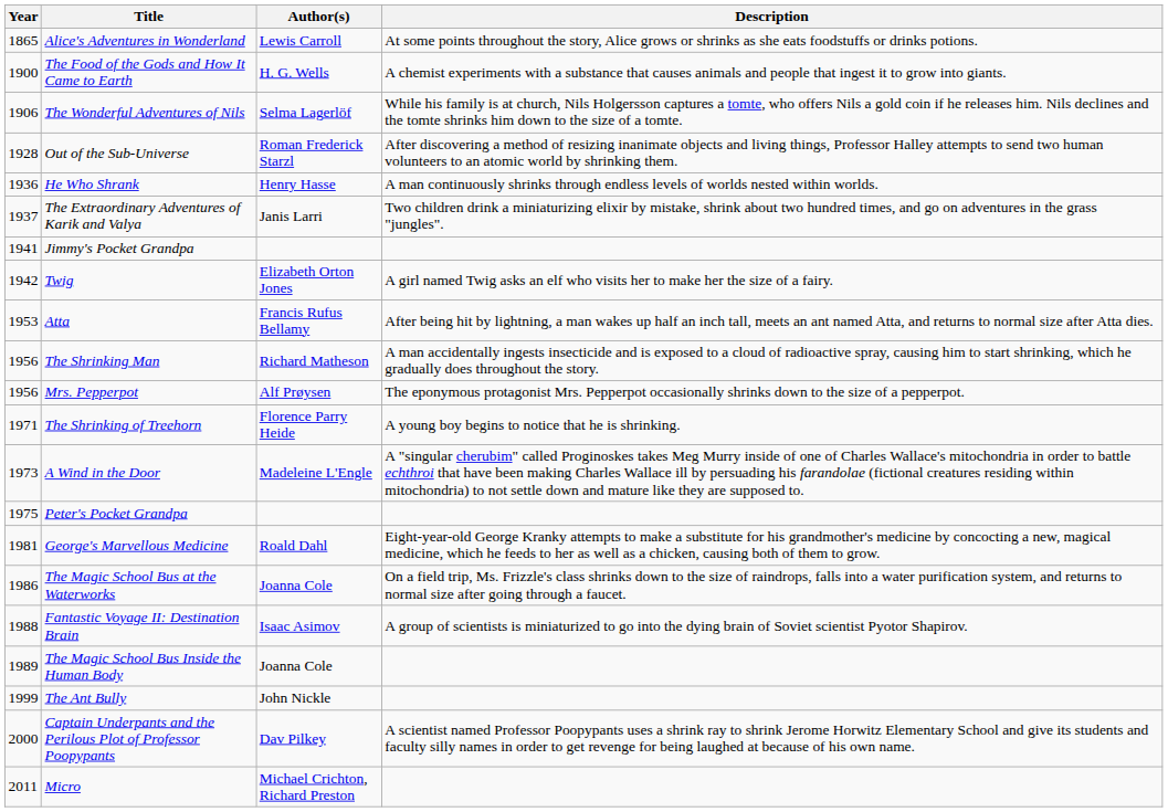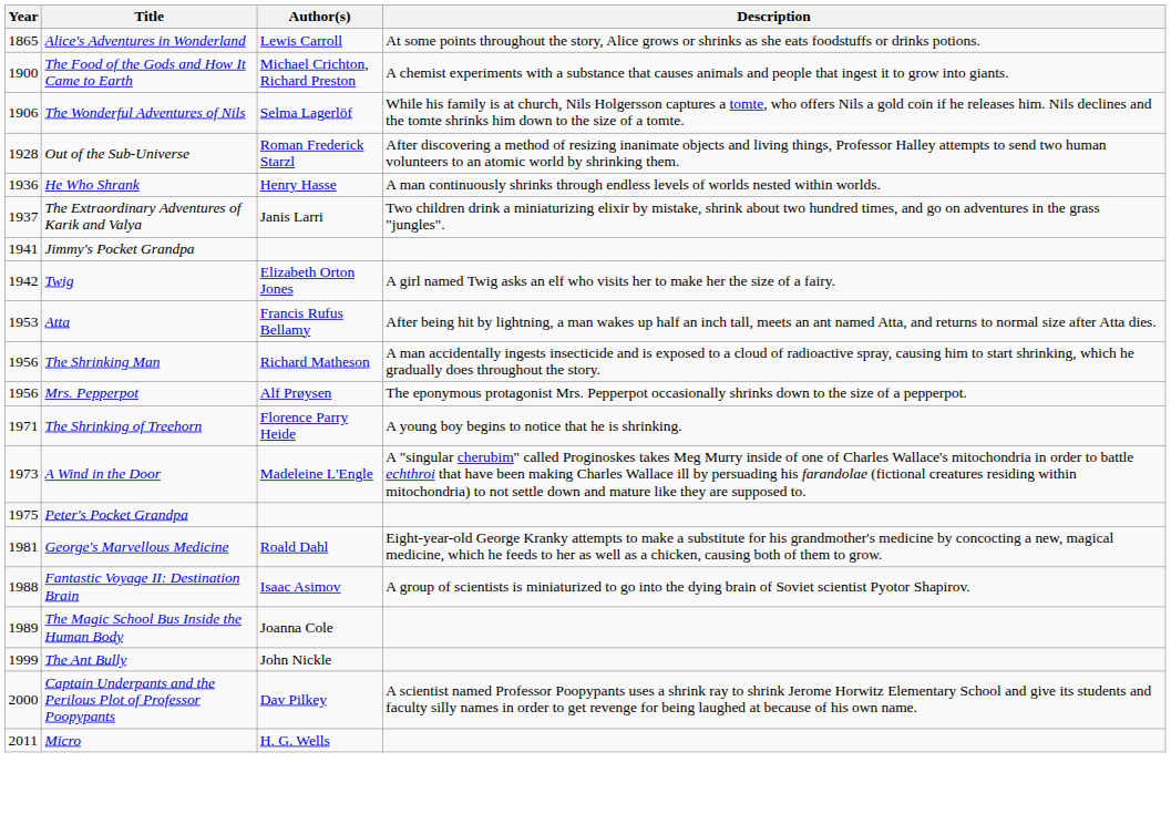 <table class="wikitable">
 <tr>
 <th>Year</th>
 <th>Title</th>
 <th>Author(s)</th>
 <th>Description</th>
 </tr>
 <tr>
 <td>1865</td>
 <td><em><a href='#'>Alice's Adventures in Wonderland</a></em></td>
 <td><a href='#'>Lewis Carroll</a></td>
 <td>At some points throughout the story, Alice grows or shrinks as she eats foodstuffs or drinks potions.</td>
 </tr>
 <tr>
 <td>1900</td>
 <td><em><a href='#'>The Food of the Gods and How It Came to Earth</a></em></td>
-<td><a href='#'>H. G. Wells</a></td>
+<td><a href='#'>Michael Crichton</a>, <a href='#'>Richard Preston</a></td>
 <td>A chemist experiments with a substance that causes animals and people that ingest it to grow into giants.</td>
 </tr>
 <tr>
 <td>1906</td>
 <td><em><a href='#'>The Wonderful Adventures of Nils</a></em></td>
 <td><a href='#'>Selma Lagerlöf</a></td>
 <td>While his family is at church, Nils Holgersson captures a <a href='#'>tomte</a>, who offers Nils a gold coin if he releases him. Nils declines and the tomte shrinks him down to the size of a tomte.</td>
 </tr>
 <tr>
 <td>1928</td>
 <td><em>Out of the Sub-Universe</em></td>
 <td><a href='#'>Roman Frederick Starzl</a></td>
 <td>After discovering a method of resizing inanimate objects and living things, Professor Halley attempts to send two human volunteers to an atomic world by shrinking them.</td>
 </tr>
 <tr>
 <td>1936</td>
 <td><em><a href='#'>He Who Shrank</a></em></td>
 <td><a href='#'>Henry Hasse</a></td>
 <td>A man continuously shrinks through endless levels of worlds nested within worlds.</td>
 </tr>
 <tr>
 <td>1937</td>
 <td><em>The Extraordinary Adventures of Karik and Valya</em></td>
 <td>Janis Larri</td>
 <td>Two children drink a miniaturizing elixir by mistake, shrink about two hundred times, and go on adventures in the grass "jungles".</td>
 </tr>
 <tr>
 <td>1941</td>
 <td><em>Jimmy's Pocket Grandpa</em></td>
 <td></td>
 <td></td>
 </tr>
 <tr>
 <td>1942</td>
 <td><em><a href='#'>Twig</a></em></td>
 <td><a href='#'>Elizabeth Orton Jones</a></td>
 <td>A girl named Twig asks an elf who visits her to make her the size of a fairy.</td>
 </tr>
 <tr>
 <td>1953</td>
 <td><em><a href='#'>Atta</a></em></td>
 <td><a href='#'>Francis Rufus Bellamy</a></td>
 <td>After being hit by lightning, a man wakes up half an inch tall, meets an ant named Atta, and returns to normal size after Atta dies.</td>
 </tr>
 <tr>
 <td>1956</td>
 <td><em><a href='#'>The Shrinking Man</a></em></td>
 <td><a href='#'>Richard Matheson</a></td>
 <td>A man accidentally ingests insecticide and is exposed to a cloud of radioactive spray, causing him to start shrinking, which he gradually does throughout the story.</td>
 </tr>
 <tr>
 <td>1956</td>
 <td><em><a href='#'>Mrs. Pepperpot</a></em></td>
 <td><a href='#'>Alf Prøysen</a></td>
 <td>The eponymous protagonist Mrs. Pepperpot occasionally shrinks down to the size of a pepperpot.</td>
 </tr>
 <tr>
 <td>1971</td>
 <td><em><a href='#'>The Shrinking of Treehorn</a></em></td>
 <td><a href='#'>Florence Parry Heide</a></td>
 <td>A young boy begins to notice that he is shrinking.</td>
 </tr>
 <tr>
 <td>1973</td>
 <td><em><a href='#'>A Wind in the Door</a></em></td>
 <td><a href='#'>Madeleine L'Engle</a></td>
 <td>A "singular <a href='#'>cherubim</a>" called Proginoskes takes Meg Murry inside of one of Charles Wallace's mitochondria in order to battle <em><a href='#'>echthroi</a></em> that have been making Charles Wallace ill by persuading his <em>farandolae</em> (fictional creatures residing within mitochondria) to not settle down and mature like they are supposed to.</td>
 </tr>
 <tr>
 <td>1975</td>
 <td><em><a href='#'>Peter's Pocket Grandpa</a></em></td>
 <td></td>
 <td></td>
 </tr>
 <tr>
 <td>1981</td>
 <td><em><a href='#'>George's Marvellous Medicine</a></em></td>
 <td><a href='#'>Roald Dahl</a></td>
 <td>Eight-year-old George Kranky attempts to make a substitute for his grandmother's medicine by concocting a new, magical medicine, which he feeds to her as well as a chicken, causing both of them to grow.</td>
 </tr>
 <tr>
-<td>1986</td>
-<td><em><a href='#'>The Magic School Bus at the Waterworks</a></em></td>
-<td><a href='#'>Joanna Cole</a></td>
-<td>On a field trip, Ms. Frizzle's class shrinks down to the size of raindrops, falls into a water purification system, and returns to normal size after going through a faucet.</td>
-</tr>
-<tr>
 <td>1988</td>
 <td><em><a href='#'>Fantastic Voyage II: Destination Brain</a></em></td>
 <td><a href='#'>Isaac Asimov</a></td>
 <td>A group of scientists is miniaturized to go into the dying brain of Soviet scientist Pyotor Shapirov.</td>
 </tr>
 <tr>
 <td>1989</td>
 <td><em><a href='#'>The Magic School Bus Inside the Human Body</a></em></td>
 <td>Joanna Cole</td>
 </tr>
 <tr>
 <td>1999</td>
 <td><em><a href='#'>The Ant Bully</a></em></td>
 <td>John Nickle</td>
 <td></td>
 </tr>
 <tr>
 <td>2000</td>
 <td><em><a href='#'>Captain Underpants and the Perilous Plot of Professor Poopypants</a></em></td>
 <td><a href='#'>Dav Pilkey</a></td>
 <td>A scientist named Professor Poopypants uses a shrink ray to shrink Jerome Horwitz Elementary School and give its students and faculty silly names in order to get revenge for being laughed at because of his own name.</td>
 </tr>
 <tr>
 <td>2011</td>
 <td><em><a href='#'>Micro</a></em></td>
-<td><a href='#'>Michael Crichton</a>, <a href='#'>Richard Preston</a></td>
+<td><a href='#'>H. G. Wells</a></td>
 <td></td>
 </tr>
 </table>
